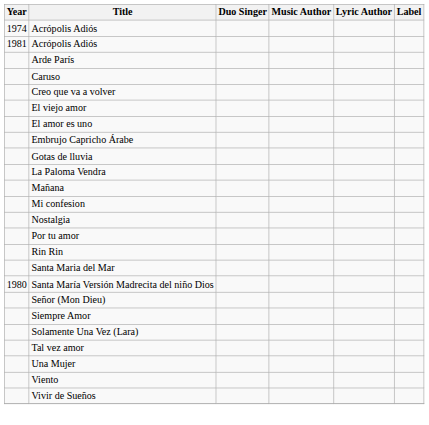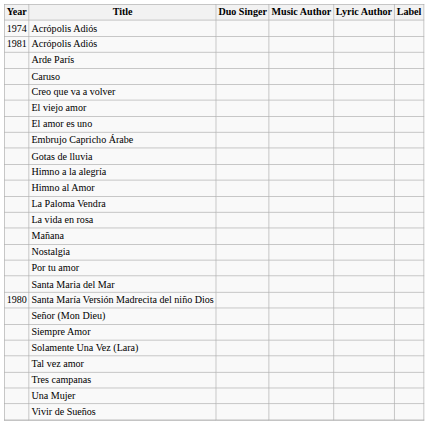 <table class="wikitable sortable">
 <tr>
 <th>Year</th>
 <th>Title</th>
 <th>Duo Singer</th>
 <th>Music Author</th>
 <th>Lyric Author</th>
 <th>Label</th>
 </tr>
 <tr>
 <td>1974</td>
 <td>Acrópolis Adiós</td>
 <td></td>
 <td></td>
 <td></td>
 <td></td>
 </tr>
 <tr>
 <td>1981</td>
 <td>Acrópolis Adiós</td>
 <td></td>
 <td></td>
 <td></td>
 <td></td>
 </tr>
 <tr>
 <td></td>
 <td>Arde París</td>
 <td></td>
 <td></td>
 <td></td>
 <td></td>
 </tr>
 <tr>
 <td></td>
 <td>Caruso</td>
 <td></td>
 <td></td>
 <td></td>
 <td></td>
 </tr>
 <tr>
 <td></td>
 <td>Creo que va a volver</td>
 <td></td>
 <td></td>
 <td></td>
 <td></td>
 </tr>
 <tr>
 <td></td>
 <td>El viejo amor</td>
 <td></td>
 <td></td>
 <td></td>
 <td></td>
 </tr>
 <tr>
 <td></td>
 <td>El amor es uno</td>
 <td></td>
 <td></td>
 <td></td>
 <td></td>
 </tr>
 <tr>
 <td></td>
 <td>Embrujo Capricho Árabe</td>
 <td></td>
 <td></td>
 <td></td>
 <td></td>
 </tr>
 <tr>
 <td></td>
 <td>Gotas de lluvia</td>
 <td></td>
 <td></td>
 <td></td>
 <td></td>
 </tr>
 <tr>
 <td></td>
+<td>Himno a la alegría</td>
+<td></td>
+<td></td>
+<td></td>
+<td></td>
+</tr>
+<tr>
+<td></td>
+<td>Himno al Amor</td>
+<td></td>
+<td></td>
+<td></td>
+<td></td>
+</tr>
+<tr>
+<td></td>
 <td>La Paloma Vendra</td>
 <td></td>
 <td></td>
 <td></td>
 <td></td>
 </tr>
 <tr>
 <td></td>
-<td>Mañana</td>
+<td>La vida en rosa</td>
 <td></td>
 <td></td>
 <td></td>
 <td></td>
 </tr>
 <tr>
 <td></td>
-<td>Mi confesion</td>
+<td>Mañana</td>
 <td></td>
 <td></td>
 <td></td>
 <td></td>
 </tr>
 <tr>
 <td></td>
 <td>Nostalgia</td>
 <td></td>
 <td></td>
 <td></td>
 <td></td>
 </tr>
 <tr>
 <td></td>
 <td>Por tu amor</td>
-<td></td>
-<td></td>
-<td></td>
-<td></td>
-</tr>
-<tr>
-<td></td>
-<td>Rin Rin</td>
 <td></td>
 <td></td>
 <td></td>
 <td></td>
 </tr>
 <tr>
 <td></td>
 <td>Santa Maria del Mar</td>
 <td></td>
 <td></td>
 <td></td>
 <td></td>
 </tr>
 <tr>
 <td>1980</td>
 <td>Santa María Versión Madrecita del niño Dios</td>
 <td></td>
 <td></td>
 <td></td>
 <td></td>
 </tr>
 <tr>
 <td></td>
 <td>Señor (Mon Dieu)</td>
 <td></td>
 <td></td>
 <td></td>
 <td></td>
 </tr>
 <tr>
 <td></td>
 <td>Siempre Amor</td>
 <td></td>
 <td></td>
 <td></td>
 <td></td>
 </tr>
 <tr>
 <td></td>
 <td>Solamente Una Vez (Lara)</td>
 <td></td>
 <td></td>
 <td></td>
 <td></td>
 </tr>
 <tr>
 <td></td>
 <td>Tal vez amor</td>
 <td></td>
 <td></td>
 <td></td>
 <td></td>
 </tr>
 <tr>
 <td></td>
-<td>Una Mujer</td>
+<td>Tres campanas</td>
 <td></td>
 <td></td>
 <td></td>
 <td></td>
 </tr>
 <tr>
 <td></td>
-<td>Viento</td>
+<td>Una Mujer</td>
 <td></td>
 <td></td>
 <td></td>
 <td></td>
 </tr>
 <tr>
 <td></td>
 <td>Vivir de Sueños</td>
 <td></td>
 <td></td>
 <td></td>
 <td></td>
 </tr>
 <tr>
 </tr>
 </table>
